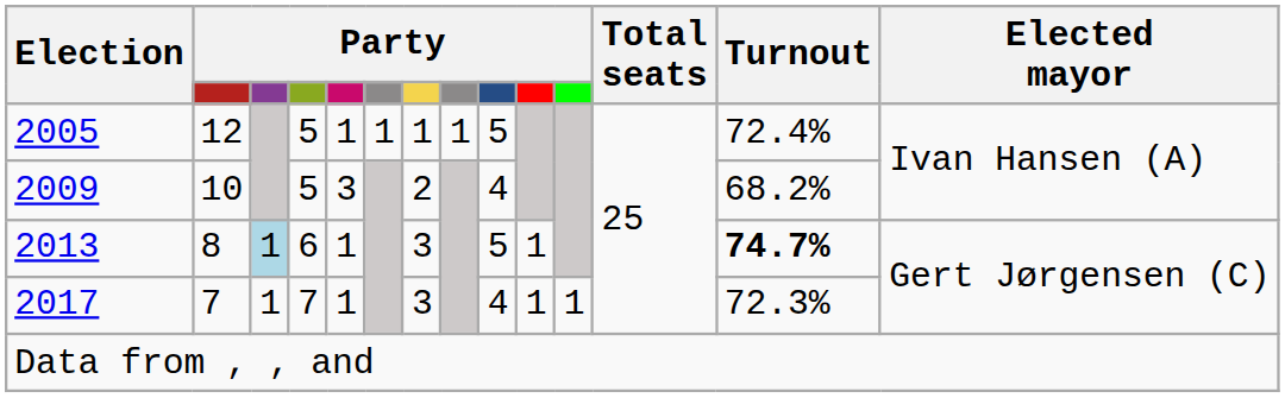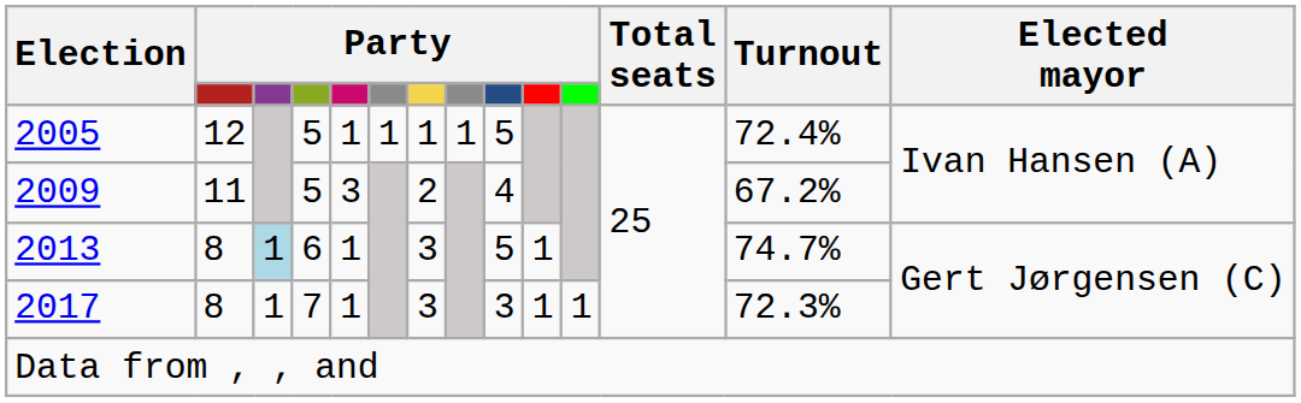 <table class="wikitable">
 <tr>
 <th rowspan="2">Election</th>
 <th colspan="10">Party</th>
 <th rowspan="2">Total<br>seats</th>
 <th rowspan="2">Turnout</th>
 <th rowspan="2">Elected<br>mayor</th>
 </tr>
 <tr>
 <td style="background:#B5211D;"><strong><a href='#'></a></strong></td>
 <td style="background:#843A93;"><strong><a href='#'></a></strong></td>
 <td style="background:#89A920;"><strong><a href='#'></a></strong></td>
 <td style="background:#C9096C;"><strong><a href='#'></a></strong></td>
 <td style="background:#8B8989;"><strong></strong></td>
 <td style="background:#F4D44D;"><strong><a href='#'></a></strong></td>
 <td style="background:#8B8989;"><strong></strong></td>
 <td style="background:#254C85;"><strong><a href='#'></a></strong></td>
 <td style="background:#FF0000;"><strong><a href='#'></a></strong></td>
 <td style="background:#00FF00;"><strong><a href='#'></a></strong></td>
 </tr>
 <tr>
 <td><a href='#'>2005</a></td>
 <td>12</td>
 <td style="background:#CDC9C9;" rowspan="2"></td>
 <td>5</td>
 <td>1</td>
 <td>1</td>
 <td>1</td>
 <td>1</td>
 <td>5</td>
 <td style="background:#CDC9C9;" rowspan="2"></td>
 <td style="background:#CDC9C9;" rowspan="3"></td>
 <td rowspan="4">25</td>
 <td>72.4%</td>
 <td rowspan="2">Ivan Hansen (A)</td>
 </tr>
 <tr>
 <td><a href='#'>2009</a></td>
-<td>10</td>
+<td>11</td>
 <td>5</td>
 <td>3</td>
 <td style="background:#CDC9C9;" rowspan="3"></td>
 <td>2</td>
 <td style="background:#CDC9C9;" rowspan="3"></td>
 <td>4</td>
-<td>68.2%</td>
+<td>67.2%</td>
 </tr>
 <tr>
 <td><a href='#'>2013</a></td>
 <td>8</td>
 <td style="background: lightblue;">1</td>
 <td>6</td>
 <td>1</td>
 <td>3</td>
 <td>5</td>
 <td>1</td>
-<td><strong>74.7%</strong></td>
+<td>74.7%</td>
 <td rowspan="2">Gert Jørgensen (C)</td>
 </tr>
 <tr>
 <td><a href='#'>2017</a></td>
-<td>7</td>
+<td>8</td>
 <td>1</td>
 <td>7</td>
 <td>1</td>
 <td>3</td>
-<td>4</td>
+<td>3</td>
 <td>1</td>
 <td>1</td>
 <td>72.3%</td>
 </tr>
 <tr>
 <td colspan="14">Data from , ,  and </td>
 </tr>
 </table>
